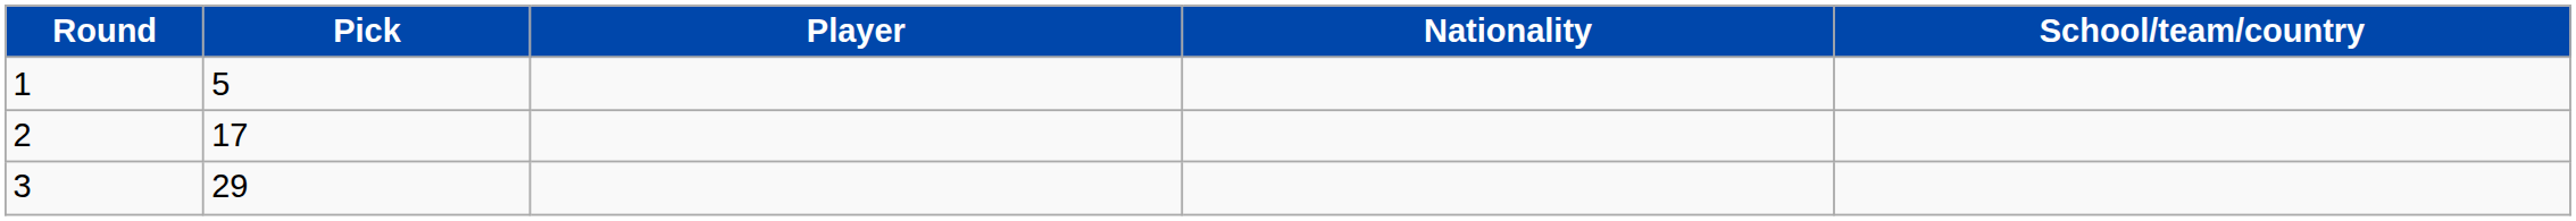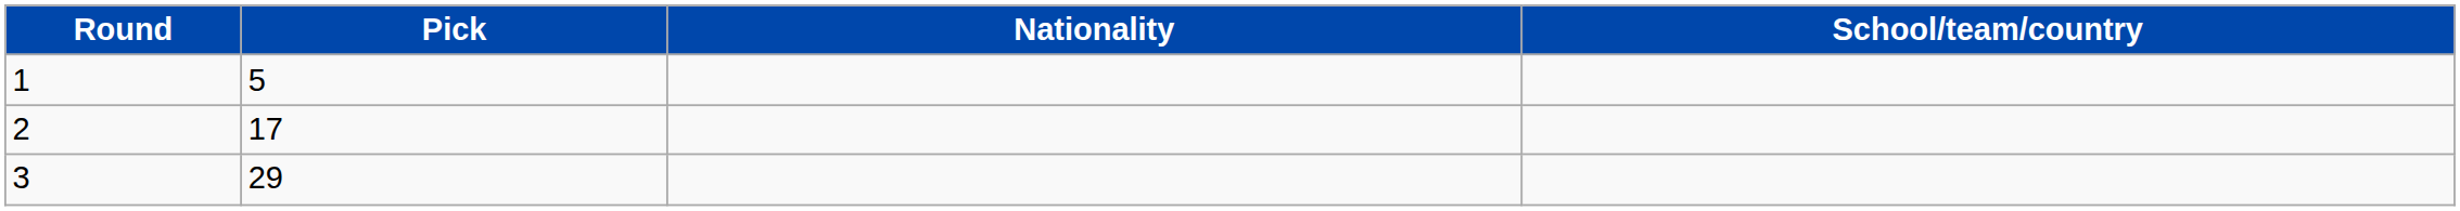 <table class="wikitable">
 <tr>
 <th style="background:#0047AB; color:white;" width="2%">Round</th>
 <th style="background:#0047AB; color:white;" width="5%">Pick</th>
-<th style="background:#0047AB; color:white;" width="10%">Player</th>
 <th style="background:#0047AB; color:white;" width="10%">Nationality</th>
 <th style="background:#0047AB; color:white;" width="10%">School/team/country</th>
 </tr>
 <tr>
 <td>1</td>
 <td>5</td>
 <td></td>
 <td></td>
-<td></td>
 </tr>
 <tr>
 <td>2</td>
 <td>17</td>
-<td></td>
 <td></td>
 <td></td>
 </tr>
 <tr>
 <td>3</td>
 <td>29</td>
 <td></td>
 <td></td>
-<td></td>
 </tr>
 </table>
